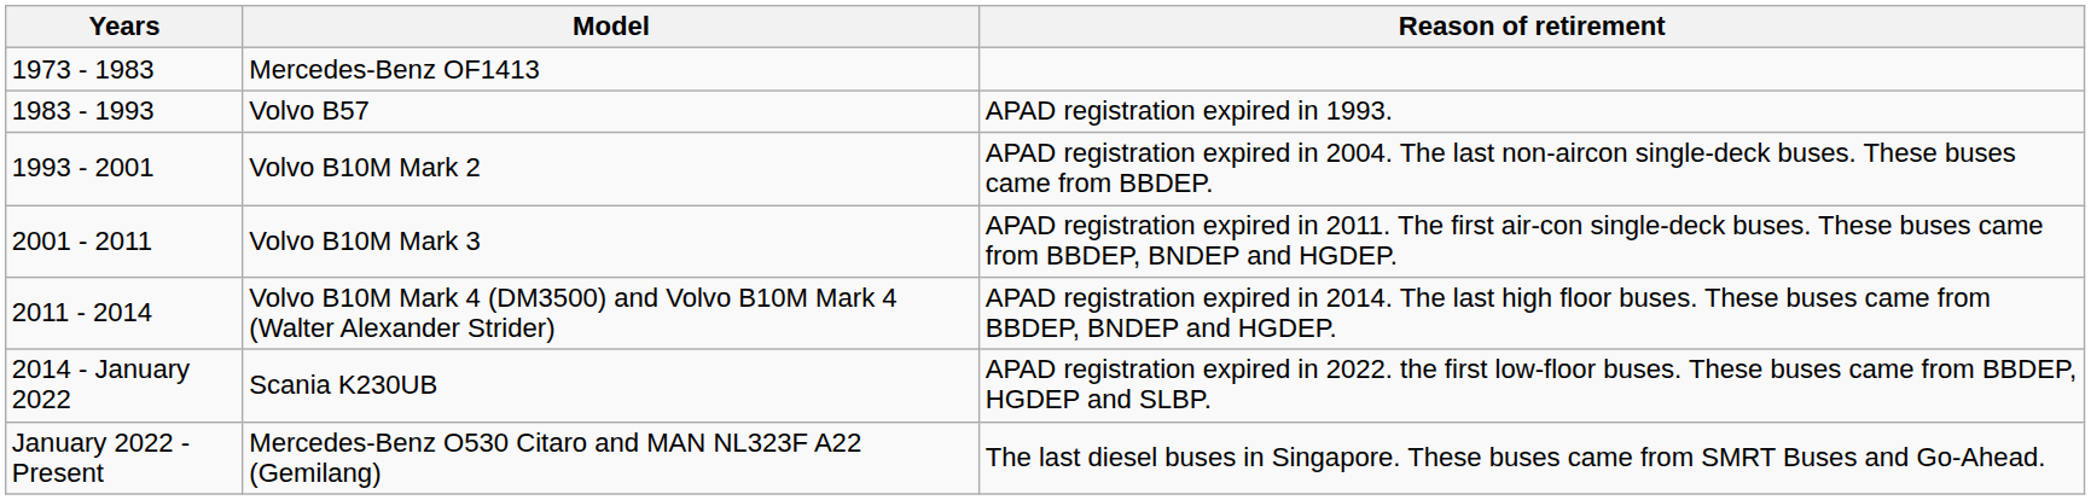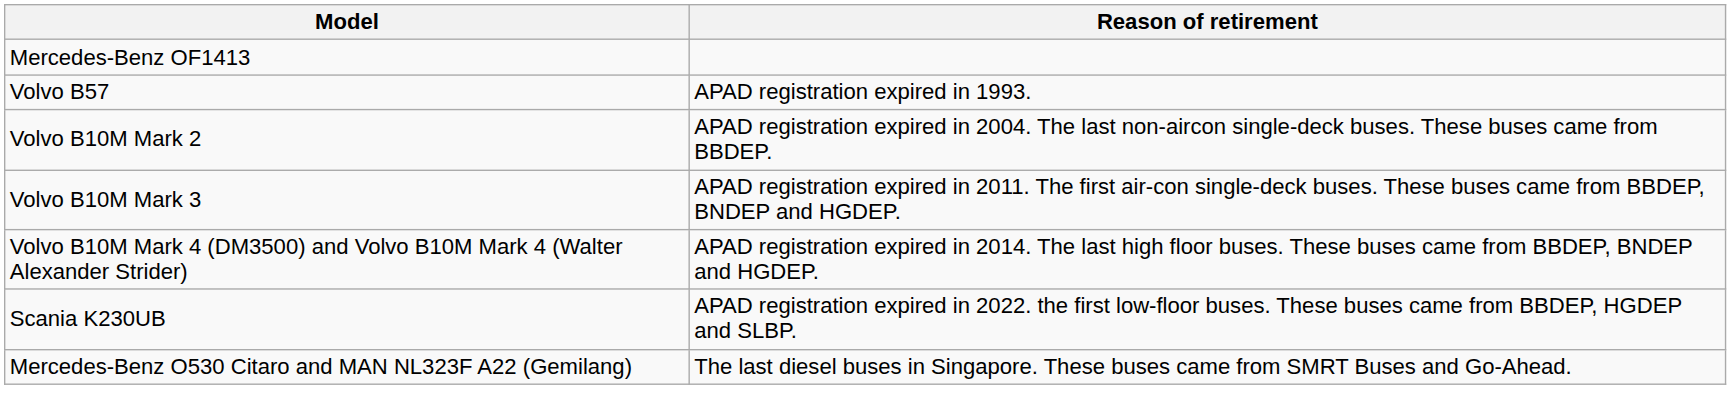 <table class="wikitable">
 <tr>
-<th>Years</th>
 <th>Model</th>
 <th>Reason of retirement</th>
 </tr>
 <tr>
-<td>1973 - 1983</td>
 <td>Mercedes-Benz OF1413</td>
 <td></td>
 </tr>
 <tr>
-<td>1983 - 1993</td>
 <td>Volvo B57</td>
 <td>APAD registration expired in 1993.</td>
 </tr>
 <tr>
-<td>1993 - 2001</td>
 <td>Volvo B10M Mark 2</td>
 <td>APAD registration expired in 2004. The last non-aircon single-deck buses. These buses came from BBDEP.</td>
 </tr>
 <tr>
-<td>2001 - 2011</td>
 <td>Volvo B10M Mark 3</td>
 <td>APAD registration expired in 2011. The first air-con single-deck buses. These buses came from BBDEP, BNDEP and HGDEP.</td>
 </tr>
 <tr>
-<td>2011 - 2014</td>
 <td>Volvo B10M Mark 4 (DM3500) and Volvo B10M Mark 4 (Walter Alexander Strider)</td>
 <td>APAD registration expired in 2014. The last high floor buses. These buses came from BBDEP, BNDEP and HGDEP.</td>
 </tr>
 <tr>
-<td>2014 - January 2022</td>
 <td>Scania K230UB</td>
 <td>APAD registration expired in 2022. the first low-floor buses. These buses came from BBDEP, HGDEP and SLBP.</td>
 </tr>
 <tr>
-<td>January 2022 - Present</td>
 <td>Mercedes-Benz O530 Citaro and MAN NL323F A22 (Gemilang)</td>
 <td>The last diesel buses in Singapore. These buses came from SMRT Buses and Go-Ahead.</td>
 </tr>
 </table>
